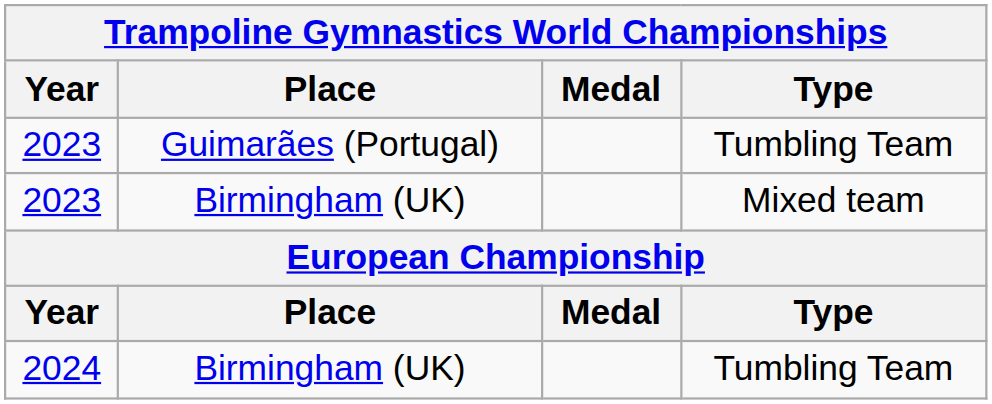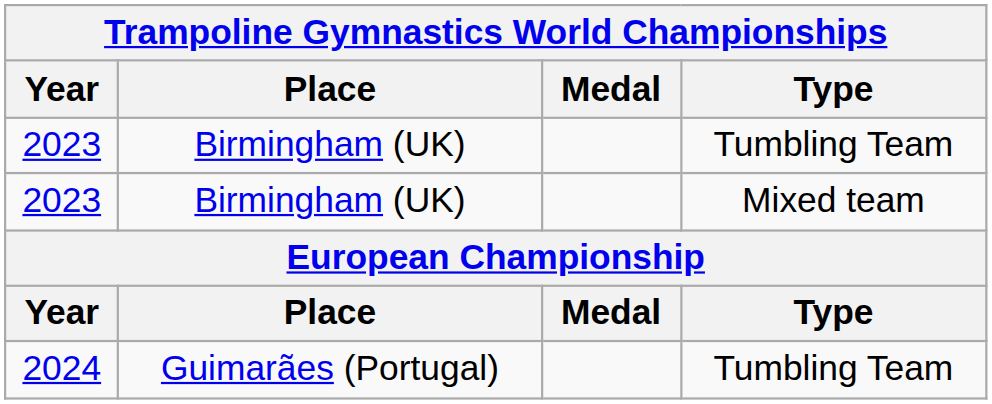 <table class="wikitable center col2izq" style="text-align:center;width:445px;">
 <tr>
 <th colspan="4"><a href='#'>Trampoline Gymnastics World Championships</a></th>
 </tr>
 <tr>
 <th>Year</th>
 <th>Place</th>
 <th>Medal</th>
 <th>Type</th>
 </tr>
 <tr>
 <td><a href='#'>2023</a></td>
-<td><a href='#'>Guimarães</a> (Portugal)</td>
+<td><a href='#'>Birmingham</a> (UK)</td>
 <td></td>
 <td>Tumbling Team</td>
 </tr>
 <tr>
 <td><a href='#'>2023</a></td>
 <td><a href='#'>Birmingham</a> (UK)</td>
 <td></td>
 <td>Mixed team</td>
 </tr>
 <tr>
 <th colspan="4"><a href='#'>European Championship</a></th>
 </tr>
 <tr>
 <th>Year</th>
 <th>Place</th>
 <th>Medal</th>
 <th>Type</th>
 </tr>
 <tr>
 <td><a href='#'>2024</a></td>
-<td><a href='#'>Birmingham</a> (UK)</td>
+<td><a href='#'>Guimarães</a> (Portugal)</td>
 <td></td>
 <td>Tumbling Team</td>
 </tr>
 </table>
